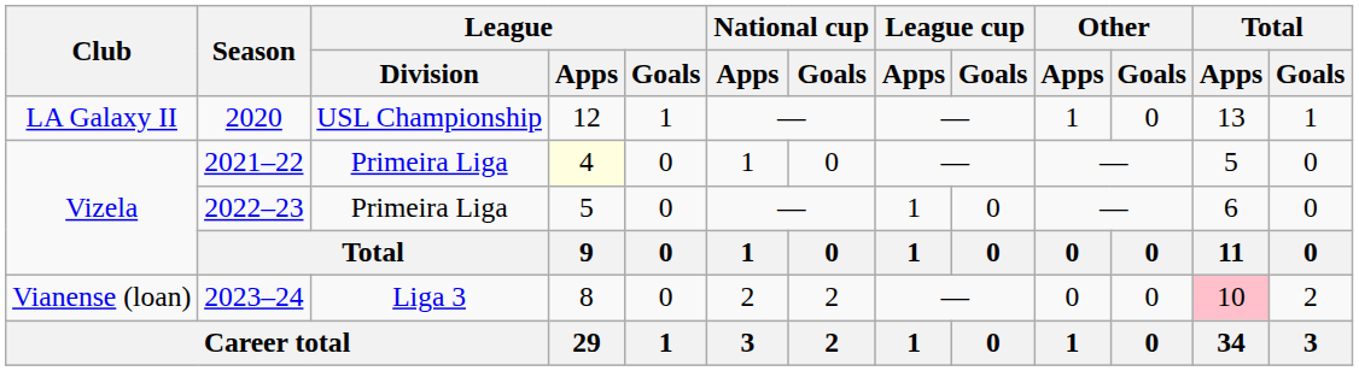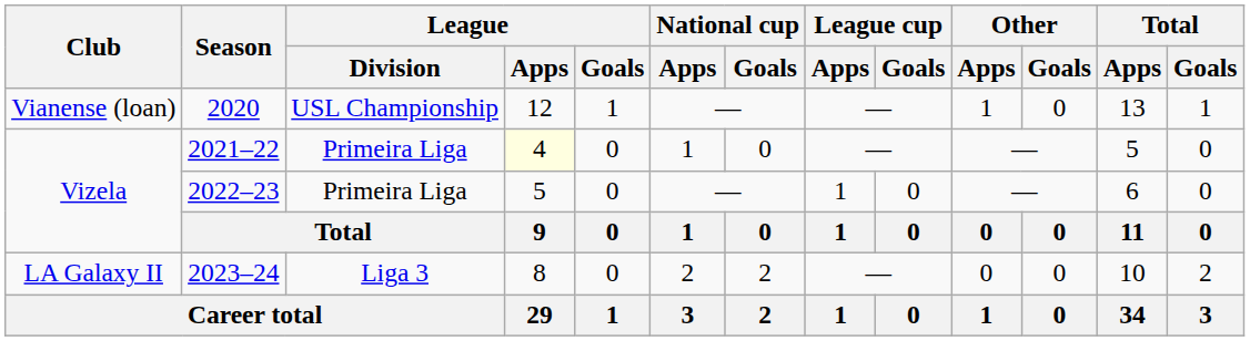 <table class="wikitable" style="text-align: center">
 <tr>
 <th rowspan="2">Club</th>
 <th rowspan="2">Season</th>
 <th colspan="3">League</th>
 <th colspan="2">National cup</th>
 <th colspan="2">League cup</th>
 <th colspan="2">Other</th>
 <th colspan="2">Total</th>
 </tr>
 <tr>
 <th>Division</th>
 <th>Apps</th>
 <th>Goals</th>
 <th>Apps</th>
 <th>Goals</th>
 <th>Apps</th>
 <th>Goals</th>
 <th>Apps</th>
 <th>Goals</th>
 <th>Apps</th>
 <th>Goals</th>
 </tr>
 <tr>
-<td><a href='#'>LA Galaxy II</a></td>
+<td><a href='#'>Vianense</a> (loan)</td>
 <td><a href='#'>2020</a></td>
 <td><a href='#'>USL Championship</a></td>
 <td>12</td>
 <td>1</td>
 <td colspan="2">—</td>
 <td colspan="2">—</td>
 <td>1</td>
 <td>0</td>
 <td>13</td>
 <td>1</td>
 </tr>
 <tr>
 <td rowspan="3"><a href='#'>Vizela</a></td>
 <td><a href='#'>2021–22</a></td>
 <td><a href='#'>Primeira Liga</a></td>
 <td style="background: lightyellow;">4</td>
 <td>0</td>
 <td>1</td>
 <td>0</td>
 <td colspan="2">—</td>
 <td colspan="2">—</td>
 <td>5</td>
 <td>0</td>
 </tr>
 <tr>
 <td><a href='#'>2022–23</a></td>
 <td>Primeira Liga</td>
 <td>5</td>
 <td>0</td>
 <td colspan="2">—</td>
 <td>1</td>
 <td>0</td>
 <td colspan="2">—</td>
 <td>6</td>
 <td>0</td>
 </tr>
 <tr>
 <th colspan="2">Total</th>
 <th>9</th>
 <th>0</th>
 <th>1</th>
 <th>0</th>
 <th>1</th>
 <th>0</th>
 <th>0</th>
 <th>0</th>
 <th>11</th>
 <th>0</th>
 </tr>
 <tr>
-<td><a href='#'>Vianense</a> (loan)</td>
+<td><a href='#'>LA Galaxy II</a></td>
 <td><a href='#'>2023–24</a></td>
 <td><a href='#'>Liga 3</a></td>
 <td>8</td>
 <td>0</td>
 <td>2</td>
 <td>2</td>
 <td colspan="2">—</td>
 <td>0</td>
 <td>0</td>
-<td style="background: pink;">10</td>
+<td>10</td>
 <td>2</td>
 </tr>
 <tr>
 <th colspan="3">Career total</th>
 <th>29</th>
 <th>1</th>
 <th>3</th>
 <th>2</th>
 <th>1</th>
 <th>0</th>
 <th>1</th>
 <th>0</th>
 <th>34</th>
 <th>3</th>
 </tr>
 </table>
